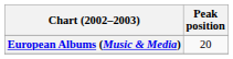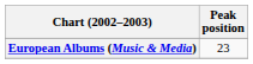 <table class="wikitable sortable plainrowheaders" style="text-align:center">
 <tr>
 <th scope="col">Chart (2002–2003)</th>
 <th scope="col">Peak<br>position</th>
 </tr>
 <tr>
 </tr>
 <tr>
 </tr>
 <tr>
 <th scope="row"><a href='#'>European Albums</a> (<em><a href='#'>Music & Media</a></em>)</th>
-<td>20</td>
+<td>23</td>
 </tr>
 <tr>
 </tr>
 <tr>
 </tr>
 <tr>
 </tr>
 <tr>
 </tr>
 </table>
